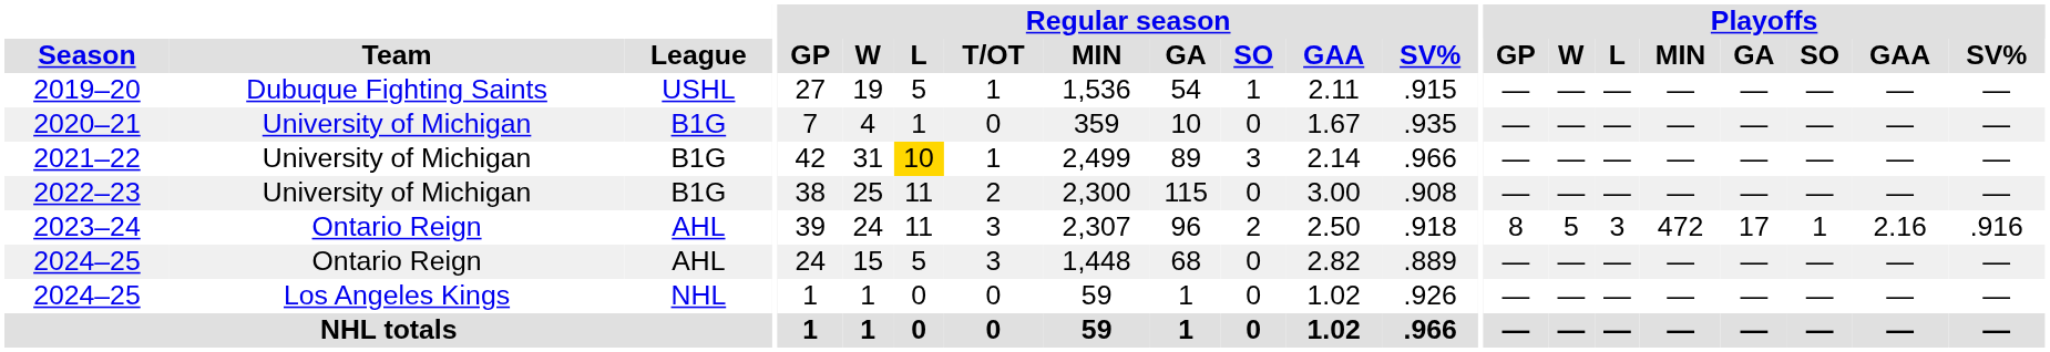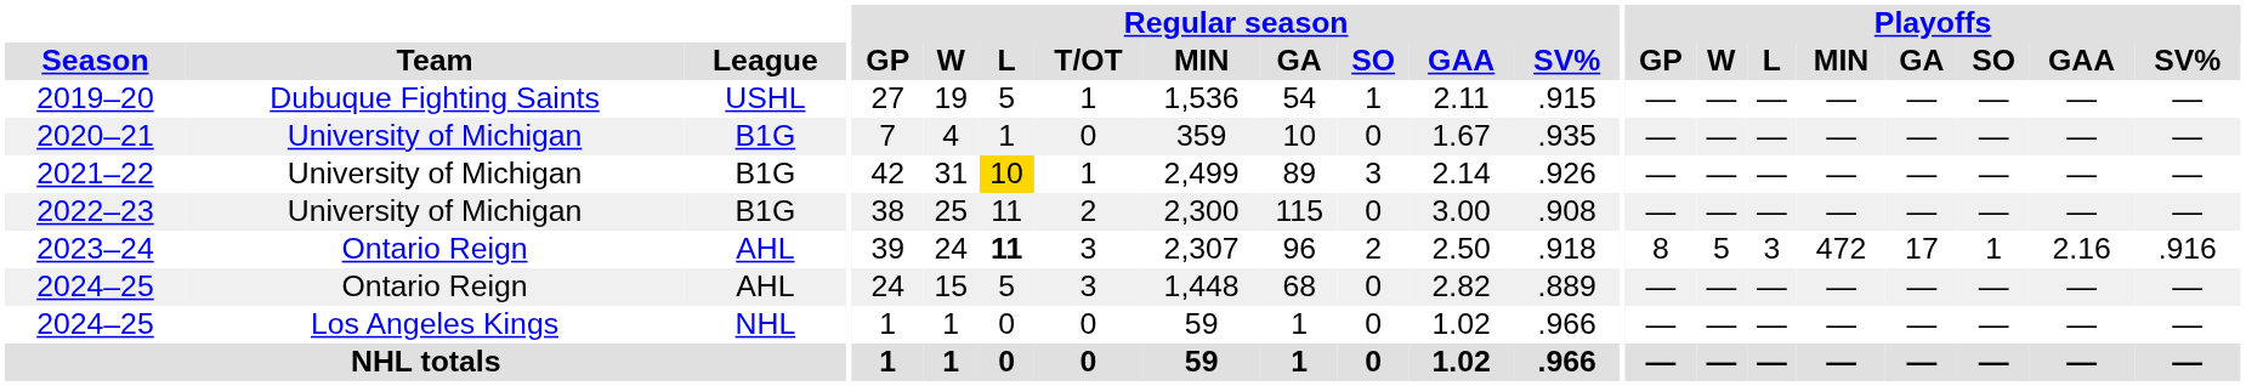 <table border="0" cellpadding="1" cellspacing="0" style="text-align:center; width:75%;">
 <tr bgcolor="#e0e0e0">
 <th colspan="3" bgcolor="#ffffff"></th>
 <th rowspan="99" bgcolor="#ffffff"></th>
 <th colspan="9" bgcolor="#e0e0e0"><a href='#'>Regular season</a></th>
 <th rowspan="99" bgcolor="#ffffff"></th>
 <th colspan="8" bgcolor="#e0e0e0"><a href='#'>Playoffs</a></th>
 </tr>
 <tr bgcolor="#e0e0e0">
 <th><a href='#'>Season</a></th>
 <th>Team</th>
 <th>League</th>
 <th>GP</th>
 <th>W</th>
 <th>L</th>
 <th>T/OT</th>
 <th>MIN</th>
 <th>GA</th>
 <th><a href='#'>SO</a></th>
 <th><a href='#'>GAA</a></th>
 <th><a href='#'>SV%</a></th>
 <th>GP</th>
 <th>W</th>
 <th>L</th>
 <th>MIN</th>
 <th>GA</th>
 <th>SO</th>
 <th>GAA</th>
 <th>SV%</th>
 </tr>
 <tr>
 <td><a href='#'>2019–20</a></td>
 <td><a href='#'>Dubuque Fighting Saints</a></td>
 <td><a href='#'>USHL</a></td>
 <td>27</td>
 <td>19</td>
 <td>5</td>
 <td>1</td>
 <td>1,536</td>
 <td>54</td>
 <td>1</td>
 <td>2.11</td>
 <td>.915</td>
 <td>—</td>
 <td>—</td>
 <td>—</td>
 <td>—</td>
 <td —>—</td>
 <td>—</td>
 <td>—</td>
 <td>—</td>
 </tr>
 <tr bgcolor="#f0f0f0">
 <td><a href='#'>2020–21</a></td>
 <td><a href='#'>University of Michigan</a></td>
 <td><a href='#'>B1G</a></td>
 <td>7</td>
 <td>4</td>
 <td>1</td>
 <td>0</td>
 <td>359</td>
 <td>10</td>
 <td>0</td>
 <td>1.67</td>
 <td>.935</td>
 <td>—</td>
 <td>—</td>
 <td>—</td>
 <td>—</td>
 <td>—</td>
 <td>—</td>
 <td>—</td>
 <td>—</td>
 </tr>
 <tr>
 <td><a href='#'>2021–22</a></td>
 <td>University of Michigan</td>
 <td>B1G</td>
 <td>42</td>
 <td>31</td>
 <td style="background: gold;">10</td>
 <td>1</td>
 <td>2,499</td>
 <td>89</td>
 <td>3</td>
 <td>2.14</td>
-<td>.966</td>
+<td>.926</td>
 <td>—</td>
 <td>—</td>
 <td>—</td>
 <td>—</td>
 <td>—</td>
 <td>—</td>
 <td>—</td>
 <td>—</td>
 </tr>
 <tr bgcolor="#f0f0f0">
 <td><a href='#'>2022–23</a></td>
 <td>University of Michigan</td>
 <td>B1G</td>
 <td>38</td>
 <td>25</td>
 <td>11</td>
 <td>2</td>
 <td>2,300</td>
 <td>115</td>
 <td>0</td>
 <td>3.00</td>
 <td>.908</td>
 <td>—</td>
 <td>—</td>
 <td>—</td>
 <td>—</td>
 <td>—</td>
 <td>—</td>
 <td>—</td>
 <td>—</td>
 </tr>
 <tr>
 <td><a href='#'>2023–24</a></td>
 <td><a href='#'>Ontario Reign</a></td>
 <td><a href='#'>AHL</a></td>
 <td>39</td>
 <td>24</td>
-<td>11</td>
+<td><strong>11</strong></td>
 <td>3</td>
 <td>2,307</td>
 <td>96</td>
 <td>2</td>
 <td>2.50</td>
 <td>.918</td>
 <td>8</td>
 <td>5</td>
 <td>3</td>
 <td>472</td>
 <td>17</td>
 <td>1</td>
 <td>2.16</td>
 <td>.916</td>
 </tr>
 <tr bgcolor="#f0f0f0">
 <td><a href='#'>2024–25</a></td>
 <td>Ontario Reign</td>
 <td>AHL</td>
 <td>24</td>
 <td>15</td>
 <td>5</td>
 <td>3</td>
 <td>1,448</td>
 <td>68</td>
 <td>0</td>
 <td>2.82</td>
 <td>.889</td>
 <td>—</td>
 <td>—</td>
 <td>—</td>
 <td>—</td>
 <td>—</td>
 <td>—</td>
 <td>—</td>
 <td>—</td>
 </tr>
 <tr>
 <td><a href='#'>2024–25</a></td>
 <td><a href='#'>Los Angeles Kings</a></td>
 <td><a href='#'>NHL</a></td>
 <td>1</td>
 <td>1</td>
 <td>0</td>
 <td>0</td>
 <td>59</td>
 <td>1</td>
 <td>0</td>
 <td>1.02</td>
-<td>.926</td>
+<td>.966</td>
 <td>—</td>
 <td>—</td>
 <td>—</td>
 <td>—</td>
 <td>—</td>
 <td>—</td>
 <td>—</td>
 <td>—</td>
 </tr>
 <tr bgcolor="#e0e0e0">
 <th colspan="3">NHL totals</th>
 <th>1</th>
 <th>1</th>
 <th>0</th>
 <th>0</th>
 <th>59</th>
 <th>1</th>
 <th>0</th>
 <th>1.02</th>
 <th>.966</th>
 <th>—</th>
 <th>—</th>
 <th>—</th>
 <th>—</th>
 <th>—</th>
 <th>—</th>
 <th>—</th>
 <th>—</th>
 </tr>
 </table>
